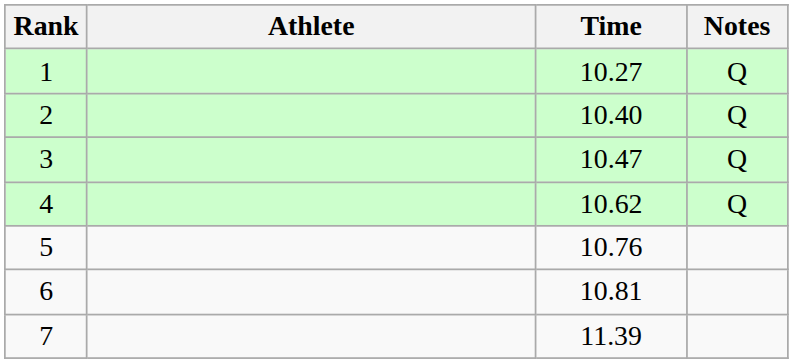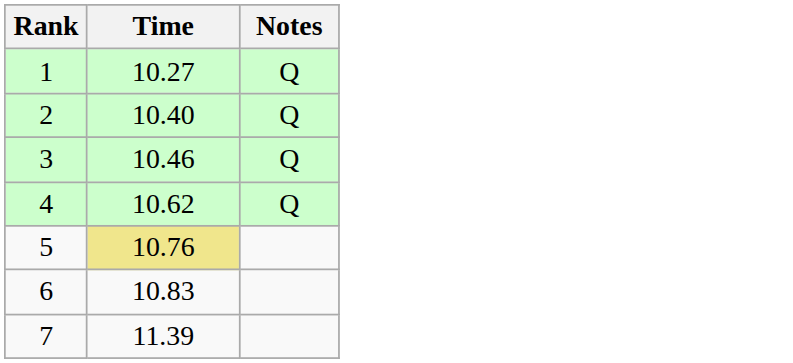 <table class="wikitable" style="text-align:center">
 <tr>
 <th width=40>Rank</th>
-<th width=250>Athlete</th>
 <th width=80>Time</th>
 <th width=50>Notes</th>
 </tr>
 <tr bgcolor="ccffcc">
 <td>1</td>
-<td align=left></td>
 <td>10.27</td>
 <td>Q</td>
 </tr>
 <tr bgcolor="ccffcc">
 <td>2</td>
-<td align=left></td>
 <td>10.40</td>
 <td>Q</td>
 </tr>
 <tr bgcolor="ccffcc">
 <td>3</td>
-<td align=left></td>
-<td>10.47</td>
+<td>10.46</td>
 <td>Q</td>
 </tr>
 <tr bgcolor="ccffcc">
 <td>4</td>
-<td align=left></td>
 <td>10.62</td>
 <td>Q</td>
 </tr>
 <tr>
 <td>5</td>
-<td align=left></td>
-<td>10.76</td>
+<td style="background: khaki;">10.76</td>
 <td></td>
 </tr>
 <tr>
 <td>6</td>
-<td align=left></td>
-<td>10.81</td>
+<td>10.83</td>
 <td></td>
 </tr>
 <tr>
 <td>7</td>
-<td align=left></td>
 <td>11.39</td>
 <td></td>
 </tr>
 </table>
